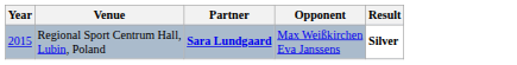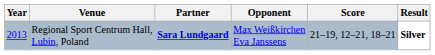 <table class="sortable wikitable" style="font-size: 90%;">
 <tr>
 <th>Year</th>
 <th>Venue</th>
 <th>Partner</th>
 <th>Opponent</th>
+<th>Score</th>
 <th>Result</th>
 </tr>
 <tr style="background:#AABBCC">
-<td align="center"><a href='#'>2015</a></td>
+<td align="center"><a href='#'>2013</a></td>
 <td align="left">Regional Sport Centrum Hall,<br><a href='#'>Lubin</a>, Poland</td>
 <td align="left"><strong> <a href='#'>Sara Lundgaard</a></strong></td>
 <td align="left"> <a href='#'>Max Weißkirchen</a><br> <a href='#'>Eva Janssens</a></td>
+<td align="left">21–19, 12–21, 18–21</td>
 <td style="text-align:left; background:white"> <strong>Silver</strong></td>
 </tr>
 </table>
